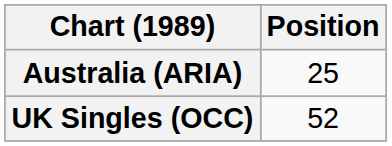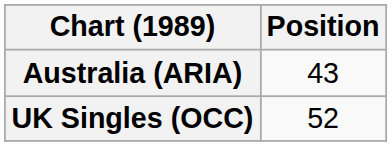 <table class="wikitable plainrowheaders" style="text-align:center">
 <tr>
 <th scope="col">Chart (1989)</th>
 <th scope="col">Position</th>
 </tr>
 <tr>
 <th scope="row">Australia (ARIA)</th>
-<td>25</td>
+<td>43</td>
 </tr>
 <tr>
 <th scope="row">UK Singles (OCC)</th>
 <td>52</td>
 </tr>
 </table>
